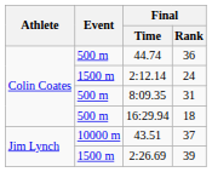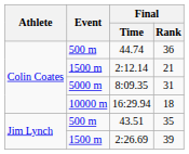 <table class="wikitable" style="font-size:90%">
 <tr>
 <th rowspan="2">Athlete</th>
 <th rowspan="2">Event</th>
 <th colspan="2">Final</th>
 </tr>
 <tr>
 <th>Time</th>
 <th>Rank</th>
 </tr>
 <tr align="center">
 <td align="left" rowspan=4><a href='#'>Colin Coates</a></td>
 <td align="left"><a href='#'>500 m</a></td>
 <td>44.74</td>
 <td>36</td>
 </tr>
 <tr align="center">
 <td align="left"><a href='#'>1500 m</a></td>
 <td>2:12.14</td>
-<td>24</td>
+<td>21</td>
 </tr>
 <tr align="center">
-<td align="left"><a href='#'>500 m</a></td>
+<td align="left"><a href='#'>5000 m</a></td>
 <td>8:09.35</td>
 <td>31</td>
 </tr>
 <tr align="center">
-<td align="left"><a href='#'>500 m</a></td>
+<td align="left"><a href='#'>10000 m</a></td>
 <td>16:29.94</td>
 <td>18</td>
 </tr>
 <tr align="center">
 <td align="left" rowspan=2><a href='#'>Jim Lynch</a></td>
-<td align="left"><a href='#'>10000 m</a></td>
+<td align="left"><a href='#'>500 m</a></td>
 <td>43.51</td>
-<td>37</td>
+<td>35</td>
 </tr>
 <tr align="center">
 <td align="left"><a href='#'>1500 m</a></td>
 <td>2:26.69</td>
 <td>39</td>
 </tr>
 </table>
